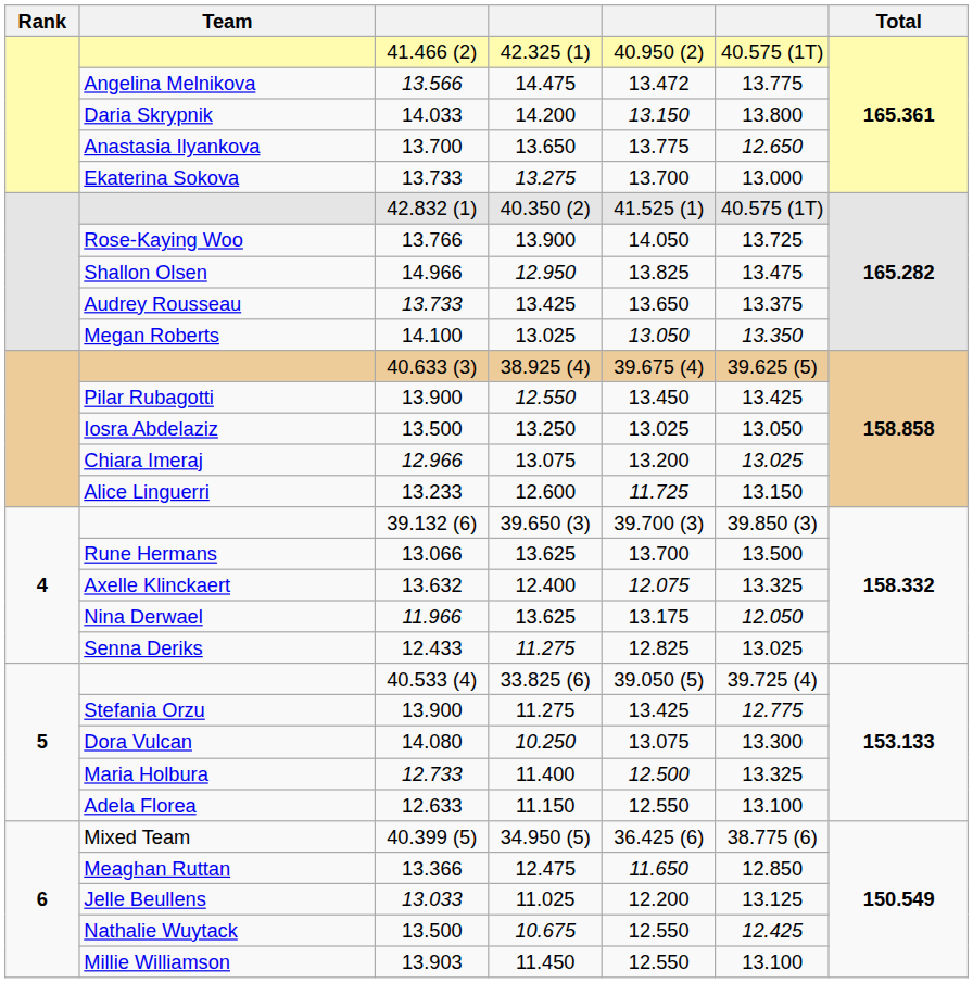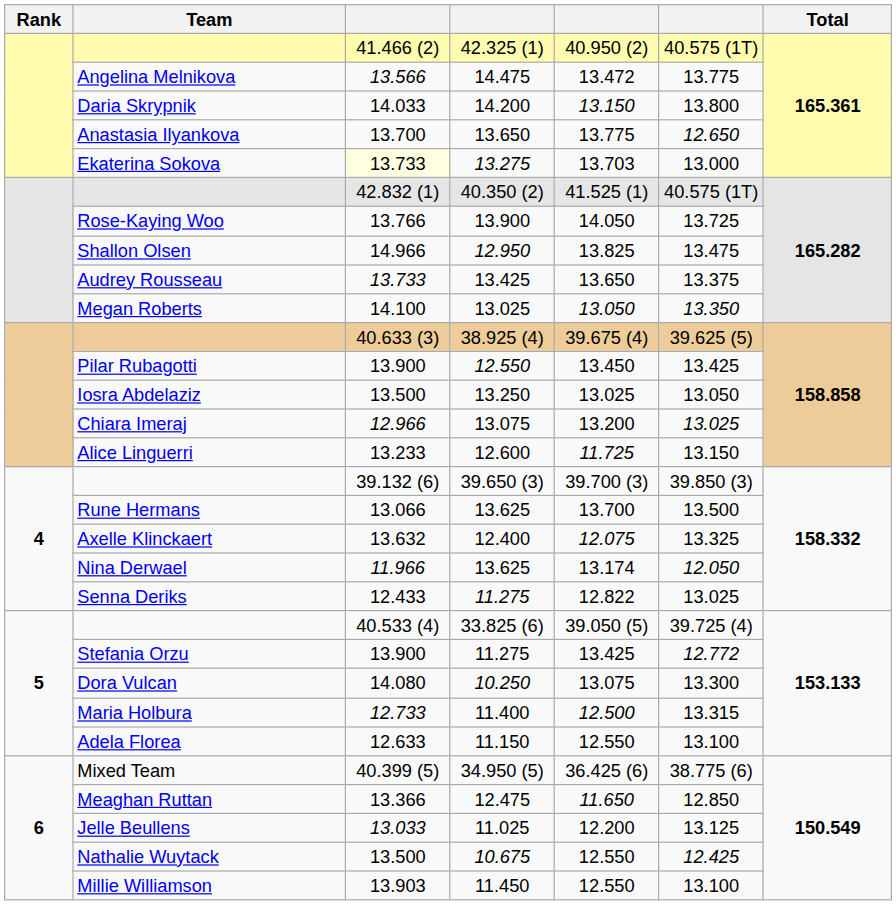 <table class="wikitable" style="text-align:center; font-size:95%">
 <tr>
 <th scope="col" style="width:50px;">Rank</th>
 <th scope="col" style="width:220px;">Team</th>
 <th scope="col" style="width:80px;"></th>
 <th scope="col" style="width:80px;"></th>
 <th scope="col" style="width:80px;"></th>
 <th scope="col" style="width:80px;"></th>
 <th scope="col" style="width:100px;">Total</th>
 </tr>
 <tr style="background:#fffcaf;">
 <td rowspan=5></td>
 <td style="text-align:left;"><strong></strong></td>
 <td>41.466 (2)</td>
 <td>42.325 (1)</td>
 <td>40.950 (2)</td>
 <td>40.575 (1T)</td>
 <td rowspan=5><strong>165.361</strong></td>
 </tr>
 <tr>
 <td style="text-align:left;"><a href='#'>Angelina Melnikova</a></td>
 <td><em>13.566</em></td>
 <td>14.475</td>
 <td>13.472</td>
 <td>13.775</td>
 </tr>
 <tr>
 <td style="text-align:left;"><a href='#'>Daria Skrypnik</a></td>
 <td>14.033</td>
 <td>14.200</td>
 <td><em>13.150</em></td>
 <td>13.800</td>
 </tr>
 <tr>
 <td style="text-align:left;"><a href='#'>Anastasia Ilyankova</a></td>
 <td>13.700</td>
 <td>13.650</td>
 <td>13.775</td>
 <td><em>12.650</em></td>
 </tr>
 <tr>
 <td style="text-align:left;"><a href='#'>Ekaterina Sokova</a></td>
-<td>13.733</td>
+<td style="background: lightyellow;">13.733</td>
 <td><em>13.275</em></td>
-<td>13.700</td>
+<td>13.703</td>
 <td>13.000</td>
 </tr>
 <tr style="background:#e5e5e5;">
 <td rowspan=5></td>
 <td style="text-align:left;"><strong></strong></td>
 <td>42.832 (1)</td>
 <td>40.350 (2)</td>
 <td>41.525 (1)</td>
 <td>40.575 (1T)</td>
 <td rowspan=5><strong>165.282</strong></td>
 </tr>
 <tr>
 <td style="text-align:left;"><a href='#'>Rose-Kaying Woo</a></td>
 <td>13.766</td>
 <td>13.900</td>
 <td>14.050</td>
 <td>13.725</td>
 </tr>
 <tr>
 <td style="text-align:left;"><a href='#'>Shallon Olsen</a></td>
 <td>14.966</td>
 <td><em>12.950</em></td>
 <td>13.825</td>
 <td>13.475</td>
 </tr>
 <tr>
 <td style="text-align:left;"><a href='#'>Audrey Rousseau</a></td>
 <td><em>13.733</em></td>
 <td>13.425</td>
 <td>13.650</td>
 <td>13.375</td>
 </tr>
 <tr>
 <td style="text-align:left;"><a href='#'>Megan Roberts</a></td>
 <td>14.100</td>
 <td>13.025</td>
 <td><em>13.050</em></td>
 <td><em>13.350</em></td>
 </tr>
 <tr style="background:#ec9;">
 <td rowspan=5></td>
 <td style="text-align:left;"><strong></strong></td>
 <td>40.633 (3)</td>
 <td>38.925 (4)</td>
 <td>39.675 (4)</td>
 <td>39.625 (5)</td>
 <td rowspan=5><strong>158.858</strong></td>
 </tr>
 <tr>
 <td style="text-align:left;"><a href='#'>Pilar Rubagotti</a></td>
 <td>13.900</td>
 <td><em>12.550</em></td>
 <td>13.450</td>
 <td>13.425</td>
 </tr>
 <tr>
 <td style="text-align:left;"><a href='#'>Iosra Abdelaziz</a></td>
 <td>13.500</td>
 <td>13.250</td>
 <td>13.025</td>
 <td>13.050</td>
 </tr>
 <tr>
 <td style="text-align:left;"><a href='#'>Chiara Imeraj</a></td>
 <td><em>12.966</em></td>
 <td>13.075</td>
 <td>13.200</td>
 <td><em>13.025</em></td>
 </tr>
 <tr>
 <td style="text-align:left;"><a href='#'>Alice Linguerri</a></td>
 <td>13.233</td>
 <td>12.600</td>
 <td><em>11.725</em></td>
 <td>13.150</td>
 </tr>
 <tr>
 <td rowspan=5><strong>4</strong></td>
 <td style="text-align:left;"><strong></strong></td>
 <td>39.132 (6)</td>
 <td>39.650 (3)</td>
 <td>39.700 (3)</td>
 <td>39.850 (3)</td>
 <td rowspan=5><strong>158.332</strong></td>
 </tr>
 <tr>
 <td style="text-align:left;"><a href='#'>Rune Hermans</a></td>
 <td>13.066</td>
 <td>13.625</td>
 <td>13.700</td>
 <td>13.500</td>
 </tr>
 <tr>
 <td style="text-align:left;"><a href='#'>Axelle Klinckaert</a></td>
 <td>13.632</td>
 <td>12.400</td>
 <td><em>12.075</em></td>
 <td>13.325</td>
 </tr>
 <tr>
 <td style="text-align:left;"><a href='#'>Nina Derwael</a></td>
 <td><em>11.966</em></td>
 <td>13.625</td>
-<td>13.175</td>
+<td>13.174</td>
 <td><em>12.050</em></td>
 </tr>
 <tr>
 <td style="text-align:left;"><a href='#'>Senna Deriks</a></td>
 <td>12.433</td>
 <td><em>11.275</em></td>
-<td>12.825</td>
+<td>12.822</td>
 <td>13.025</td>
 </tr>
 <tr>
 <td rowspan=5><strong>5</strong></td>
 <td style="text-align:left;"><strong></strong></td>
 <td>40.533 (4)</td>
 <td>33.825 (6)</td>
 <td>39.050 (5)</td>
 <td>39.725 (4)</td>
 <td rowspan=5><strong>153.133</strong></td>
 </tr>
 <tr>
 <td style="text-align:left;"><a href='#'>Stefania Orzu</a></td>
 <td>13.900</td>
 <td>11.275</td>
 <td>13.425</td>
-<td><em>12.775</em></td>
+<td><em>12.772</em></td>
 </tr>
 <tr>
 <td style="text-align:left;"><a href='#'>Dora Vulcan</a></td>
 <td>14.080</td>
 <td><em>10.250</em></td>
 <td>13.075</td>
 <td>13.300</td>
 </tr>
 <tr>
 <td style="text-align:left;"><a href='#'>Maria Holbura</a></td>
 <td><em>12.733</em></td>
 <td>11.400</td>
 <td><em>12.500</em></td>
-<td>13.325</td>
+<td>13.315</td>
 </tr>
 <tr>
 <td style="text-align:left;"><a href='#'>Adela Florea</a></td>
 <td>12.633</td>
 <td>11.150</td>
 <td>12.550</td>
 <td>13.100</td>
 </tr>
 <tr>
 <td rowspan=5><strong>6</strong></td>
 <td style="text-align:left;">Mixed Team</td>
 <td>40.399 (5)</td>
 <td>34.950 (5)</td>
 <td>36.425 (6)</td>
 <td>38.775 (6)</td>
 <td rowspan=5><strong>150.549</strong></td>
 </tr>
 <tr>
 <td style="text-align:left;"><a href='#'>Meaghan Ruttan</a></td>
 <td>13.366</td>
 <td>12.475</td>
 <td><em>11.650</em></td>
 <td>12.850</td>
 </tr>
 <tr>
 <td style="text-align:left;"><a href='#'>Jelle Beullens</a></td>
 <td><em>13.033</em></td>
 <td>11.025</td>
 <td>12.200</td>
 <td>13.125</td>
 </tr>
 <tr>
 <td style="text-align:left;"><a href='#'>Nathalie Wuytack</a></td>
 <td>13.500</td>
 <td><em>10.675</em></td>
 <td>12.550</td>
 <td><em>12.425</em></td>
 </tr>
 <tr>
 <td style="text-align:left;"><a href='#'>Millie Williamson</a></td>
 <td>13.903</td>
 <td>11.450</td>
 <td>12.550</td>
 <td>13.100</td>
 </tr>
 </table>
